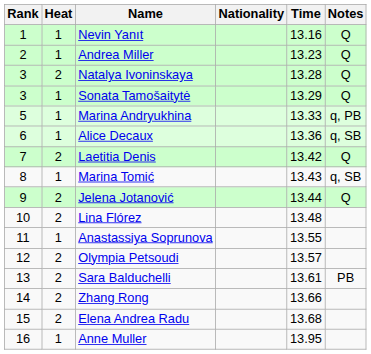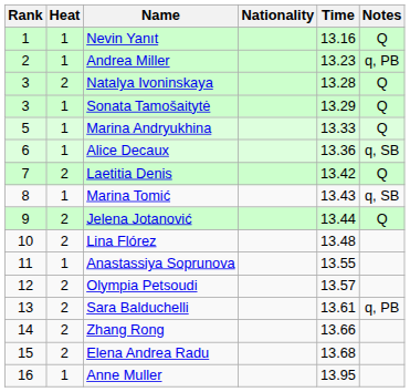 <table class="wikitable sortable" style="text-align:center">
 <tr>
 <th>Rank</th>
 <th>Heat</th>
 <th>Name</th>
 <th>Nationality</th>
 <th>Time</th>
 <th>Notes</th>
 </tr>
 <tr bgcolor=ccffcc>
 <td>1</td>
 <td>1</td>
 <td align=left><a href='#'>Nevin Yanıt</a></td>
 <td align=left></td>
 <td>13.16</td>
 <td>Q</td>
 </tr>
 <tr bgcolor=ccffcc>
 <td>2</td>
 <td>1</td>
 <td align=left><a href='#'>Andrea Miller</a></td>
 <td align=left></td>
 <td>13.23</td>
-<td>Q</td>
+<td>q, PB</td>
 </tr>
 <tr bgcolor=ccffcc>
 <td>3</td>
 <td>2</td>
 <td align=left><a href='#'>Natalya Ivoninskaya</a></td>
 <td align=left></td>
 <td>13.28</td>
 <td>Q</td>
 </tr>
 <tr bgcolor=ccffcc>
 <td>3</td>
 <td>1</td>
 <td align=left><a href='#'>Sonata Tamošaitytė</a></td>
 <td align=left></td>
 <td>13.29</td>
 <td>Q</td>
 </tr>
 <tr bgcolor=ddffdd>
 <td>5</td>
 <td>1</td>
 <td align=left><a href='#'>Marina Andryukhina</a></td>
 <td align=left></td>
 <td>13.33</td>
-<td>q, PB</td>
+<td>Q</td>
 </tr>
 <tr bgcolor=ddffdd>
 <td>6</td>
 <td>1</td>
 <td align=left><a href='#'>Alice Decaux</a></td>
 <td align=left></td>
 <td>13.36</td>
 <td>q, SB</td>
 </tr>
 <tr bgcolor=ccffcc>
 <td>7</td>
 <td>2</td>
 <td align=left><a href='#'>Laetitia Denis</a></td>
 <td align=left></td>
 <td>13.42</td>
 <td>Q</td>
 </tr>
 <tr>
 <td>8</td>
 <td>1</td>
 <td align=left><a href='#'>Marina Tomić</a></td>
 <td align=left></td>
 <td>13.43</td>
 <td>q, SB</td>
 </tr>
 <tr bgcolor=ccffcc>
 <td>9</td>
 <td>2</td>
 <td align=left><a href='#'>Jelena Jotanović</a></td>
 <td align=left></td>
 <td>13.44</td>
 <td>Q</td>
 </tr>
 <tr>
 <td>10</td>
 <td>2</td>
 <td align=left><a href='#'>Lina Flórez</a></td>
 <td align=left></td>
 <td>13.48</td>
 <td></td>
 </tr>
 <tr>
 <td>11</td>
 <td>1</td>
 <td align=left><a href='#'>Anastassiya Soprunova</a></td>
 <td align=left></td>
 <td>13.55</td>
 <td></td>
 </tr>
 <tr>
 <td>12</td>
 <td>2</td>
 <td align=left><a href='#'>Olympia Petsoudi</a></td>
 <td align=left></td>
 <td>13.57</td>
 <td></td>
 </tr>
 <tr>
 <td>13</td>
 <td>2</td>
 <td align=left><a href='#'>Sara Balduchelli</a></td>
 <td align=left></td>
 <td>13.61</td>
-<td>PB</td>
+<td>q, PB</td>
 </tr>
 <tr>
 <td>14</td>
 <td>2</td>
 <td align=left><a href='#'>Zhang Rong</a></td>
 <td align=left></td>
 <td>13.66</td>
 <td></td>
 </tr>
 <tr>
 <td>15</td>
 <td>2</td>
 <td align=left><a href='#'>Elena Andrea Radu</a></td>
 <td align=left></td>
 <td>13.68</td>
 <td></td>
 </tr>
 <tr>
 <td>16</td>
 <td>1</td>
 <td align=left><a href='#'>Anne Muller</a></td>
 <td align=left></td>
 <td>13.95</td>
 <td></td>
 </tr>
 </table>
